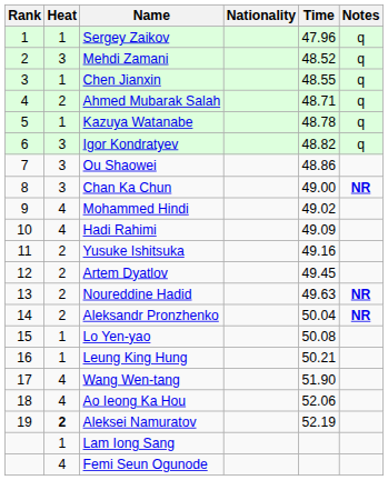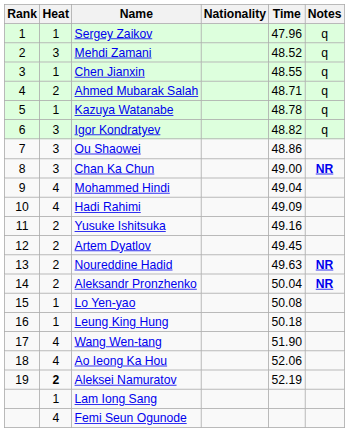 <table class="wikitable sortable" style="text-align:center;font-size:95%">
 <tr>
 <th>Rank</th>
 <th>Heat</th>
 <th>Name</th>
 <th>Nationality</th>
 <th>Time</th>
 <th>Notes</th>
 </tr>
 <tr bgcolor=ddffdd>
 <td>1</td>
 <td>1</td>
 <td align=left><a href='#'>Sergey Zaikov</a></td>
 <td align=left></td>
 <td>47.96</td>
 <td>q</td>
 </tr>
 <tr bgcolor=ddffdd>
 <td>2</td>
 <td>3</td>
 <td align=left><a href='#'>Mehdi Zamani</a></td>
 <td align=left></td>
 <td>48.52</td>
 <td>q</td>
 </tr>
 <tr bgcolor=ddffdd>
 <td>3</td>
 <td>1</td>
 <td align=left><a href='#'>Chen Jianxin</a></td>
 <td align=left></td>
 <td>48.55</td>
 <td>q</td>
 </tr>
 <tr bgcolor=ddffdd>
 <td>4</td>
 <td>2</td>
 <td align=left><a href='#'>Ahmed Mubarak Salah</a></td>
 <td align=left></td>
 <td>48.71</td>
 <td>q</td>
 </tr>
 <tr bgcolor=ddffdd>
 <td>5</td>
 <td>1</td>
 <td align=left><a href='#'>Kazuya Watanabe</a></td>
 <td align=left></td>
 <td>48.78</td>
 <td>q</td>
 </tr>
 <tr bgcolor=ddffdd>
 <td>6</td>
 <td>3</td>
 <td align=left><a href='#'>Igor Kondratyev</a></td>
 <td align=left></td>
 <td>48.82</td>
 <td>q</td>
 </tr>
 <tr>
 <td>7</td>
 <td>3</td>
 <td align=left><a href='#'>Ou Shaowei</a></td>
 <td align=left></td>
 <td>48.86</td>
 <td></td>
 </tr>
 <tr>
 <td>8</td>
 <td>3</td>
 <td align=left><a href='#'>Chan Ka Chun</a></td>
 <td align=left></td>
 <td>49.00</td>
 <td><strong><a href='#'>NR</a></strong></td>
 </tr>
 <tr>
 <td>9</td>
 <td>4</td>
 <td align=left><a href='#'>Mohammed Hindi</a></td>
 <td align=left></td>
-<td>49.02</td>
+<td>49.04</td>
 <td></td>
 </tr>
 <tr>
 <td>10</td>
 <td>4</td>
 <td align=left><a href='#'>Hadi Rahimi</a></td>
 <td align=left></td>
 <td>49.09</td>
 <td></td>
 </tr>
 <tr>
 <td>11</td>
 <td>2</td>
 <td align=left><a href='#'>Yusuke Ishitsuka</a></td>
 <td align=left></td>
 <td>49.16</td>
 <td></td>
 </tr>
 <tr>
 <td>12</td>
 <td>2</td>
 <td align=left><a href='#'>Artem Dyatlov</a></td>
 <td align=left></td>
 <td>49.45</td>
 <td></td>
 </tr>
 <tr>
 <td>13</td>
 <td>2</td>
 <td align=left><a href='#'>Noureddine Hadid</a></td>
 <td align=left></td>
 <td>49.63</td>
 <td><strong><a href='#'>NR</a></strong></td>
 </tr>
 <tr>
 <td>14</td>
 <td>2</td>
 <td align=left><a href='#'>Aleksandr Pronzhenko</a></td>
 <td align=left></td>
 <td>50.04</td>
 <td><strong><a href='#'>NR</a></strong></td>
 </tr>
 <tr>
 <td>15</td>
 <td>1</td>
 <td align=left><a href='#'>Lo Yen-yao</a></td>
 <td align=left></td>
 <td>50.08</td>
 <td></td>
 </tr>
 <tr>
 <td>16</td>
 <td>1</td>
 <td align=left><a href='#'>Leung King Hung</a></td>
 <td align=left></td>
-<td>50.21</td>
+<td>50.18</td>
 <td></td>
 </tr>
 <tr>
 <td>17</td>
 <td>4</td>
 <td align=left><a href='#'>Wang Wen-tang</a></td>
 <td align=left></td>
 <td>51.90</td>
 <td></td>
 </tr>
 <tr>
 <td>18</td>
 <td>4</td>
 <td align=left><a href='#'>Ao Ieong Ka Hou</a></td>
 <td align=left></td>
 <td>52.06</td>
 <td></td>
 </tr>
 <tr>
 <td>19</td>
 <td><strong>2</strong></td>
 <td align=left><a href='#'>Aleksei Namuratov</a></td>
 <td align=left></td>
 <td>52.19</td>
 <td></td>
 </tr>
 <tr>
 <td></td>
 <td>1</td>
 <td align=left><a href='#'>Lam Iong Sang</a></td>
 <td align=left></td>
 <td></td>
 <td></td>
 </tr>
 <tr>
 <td></td>
 <td>4</td>
 <td align=left><a href='#'>Femi Seun Ogunode</a></td>
 <td align=left></td>
 <td></td>
 <td></td>
 </tr>
 </table>
